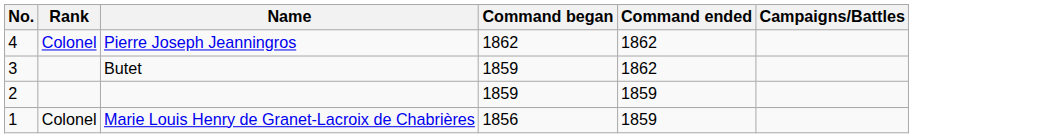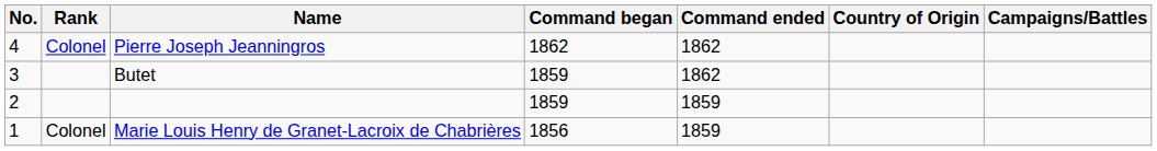 <table class="wikitable sortable">
 <tr>
 <th>No.</th>
 <th>Rank</th>
 <th>Name</th>
 <th>Command began</th>
 <th>Command ended</th>
+<th>Country of Origin</th>
 <th>Campaigns/Battles</th>
 </tr>
 <tr>
 <td>4</td>
 <td><a href='#'>Colonel</a></td>
 <td><a href='#'>Pierre Joseph Jeanningros</a></td>
 <td>1862</td>
 <td>1862</td>
 <td></td>
+<td></td>
 </tr>
 <tr>
 <td>3</td>
 <td></td>
 <td>Butet</td>
 <td>1859</td>
 <td>1862</td>
+<td></td>
 <td></td>
 </tr>
 <tr>
 <td>2</td>
 <td></td>
 <td></td>
 <td>1859</td>
 <td>1859</td>
 <td></td>
+<td></td>
 </tr>
 <tr>
 <td>1</td>
 <td>Colonel</td>
 <td><a href='#'>Marie Louis Henry de Granet-Lacroix de Chabrières</a></td>
 <td>1856</td>
 <td>1859</td>
 <td></td>
+<td></td>
 </tr>
 </table>
